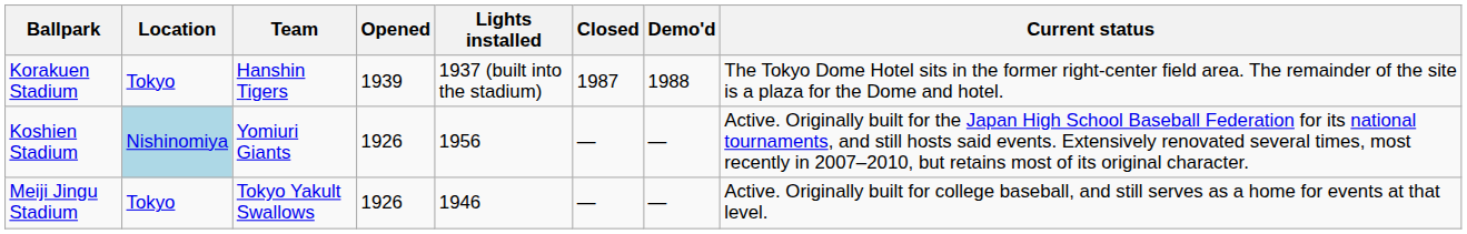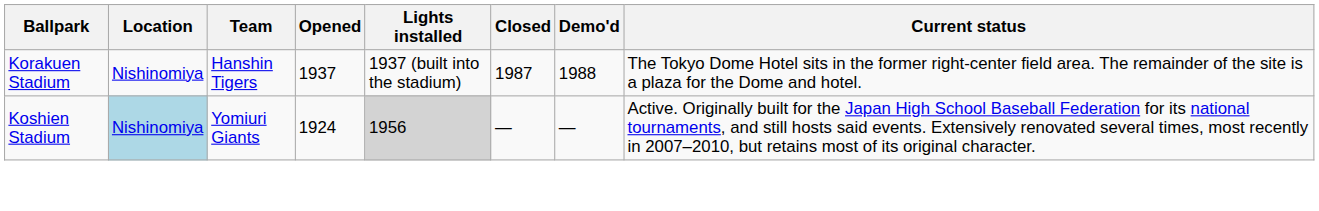 <table class="wikitable sortable">
 <tr>
 <th>Ballpark</th>
 <th>Location</th>
 <th>Team</th>
 <th>Opened</th>
 <th>Lights installed</th>
 <th>Closed</th>
 <th>Demo'd</th>
 <th>Current status</th>
 </tr>
 <tr>
 <td><a href='#'>Korakuen Stadium</a></td>
-<td><a href='#'>Tokyo</a></td>
+<td><a href='#'>Nishinomiya</a></td>
 <td><a href='#'>Hanshin Tigers</a></td>
-<td>1939</td>
+<td>1937</td>
 <td>1937 (built into the stadium)</td>
 <td>1987</td>
 <td>1988</td>
 <td>The Tokyo Dome Hotel sits in the former right-center field area. The remainder of the site is a plaza for the Dome and hotel.</td>
 </tr>
 <tr>
 <td><a href='#'>Koshien Stadium</a></td>
 <td style="background: lightblue;"><a href='#'>Nishinomiya</a></td>
 <td><a href='#'>Yomiuri Giants</a></td>
-<td>1926</td>
-<td>1956</td>
+<td>1924</td>
+<td style="background: lightgrey;">1956</td>
 <td>—</td>
 <td>—</td>
 <td>Active. Originally built for the <a href='#'>Japan High School Baseball Federation</a> for its <a href='#'>national tournaments</a>, and still hosts said events. Extensively renovated several times, most recently in 2007–2010, but retains most of its original character.</td>
 </tr>
-<tr>
-<td><a href='#'>Meiji Jingu Stadium</a></td>
-<td><a href='#'>Tokyo</a></td>
-<td><a href='#'>Tokyo Yakult Swallows</a></td>
-<td>1926</td>
-<td>1946</td>
-<td>—</td>
-<td>—</td>
-<td>Active. Originally built for college baseball, and still serves as a home for events at that level.</td>
-</tr>
 </table>
